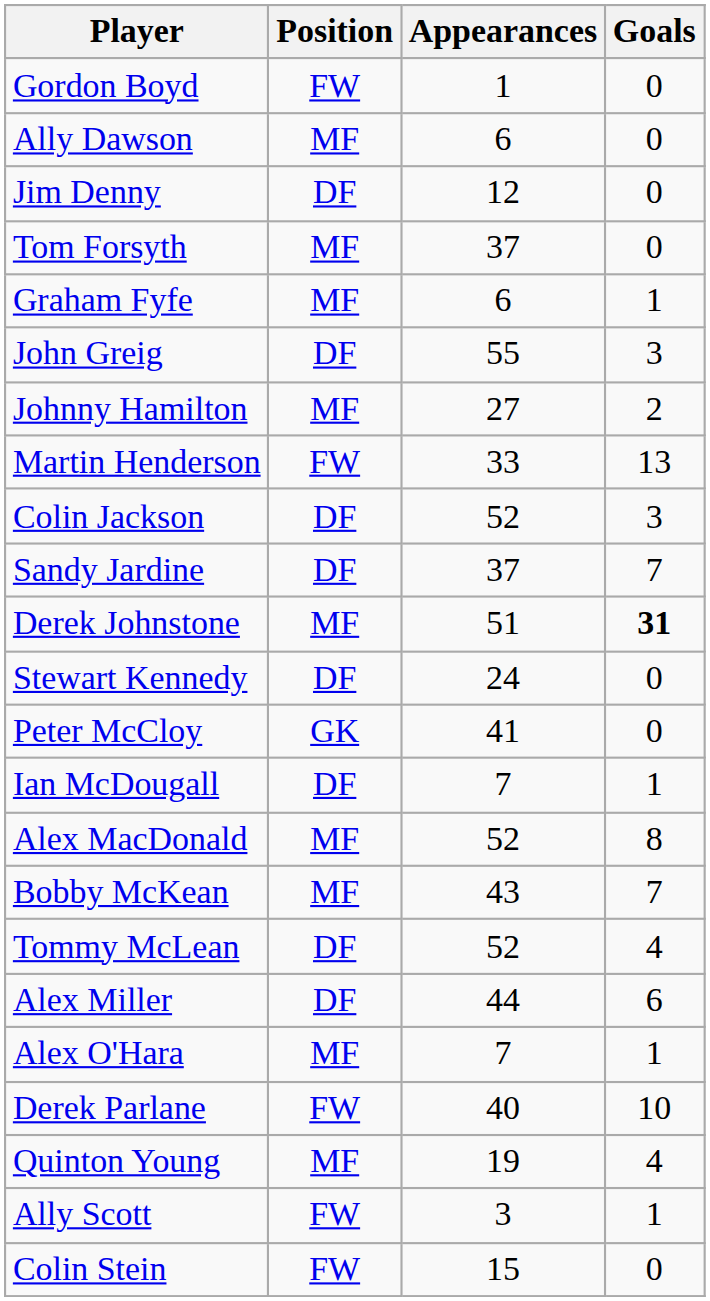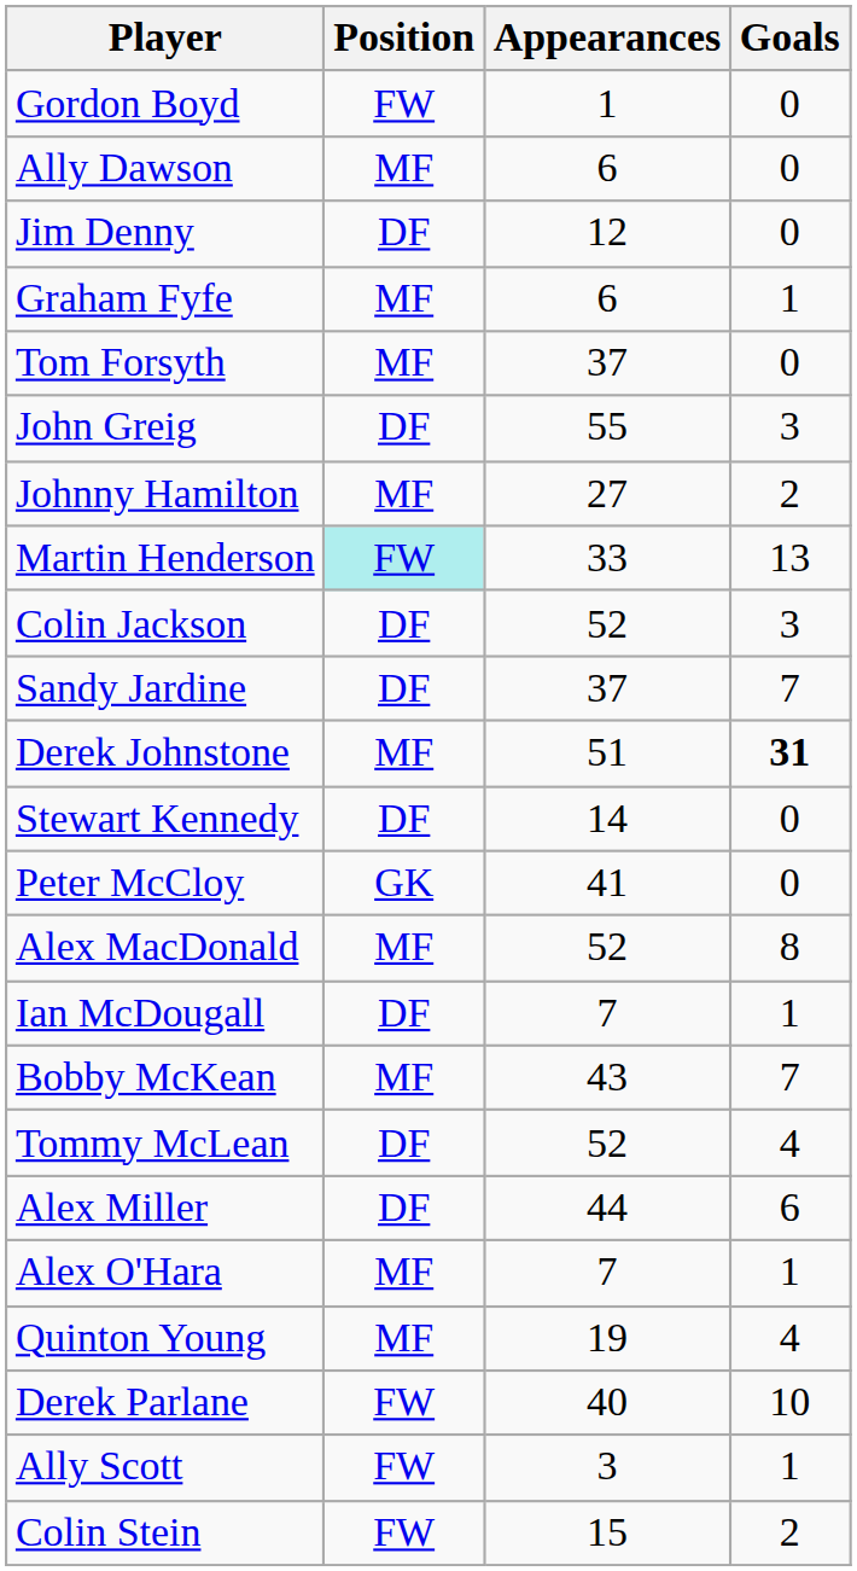 <table class="wikitable sortable" style="text-align: center;">
 <tr>
 <th>Player</th>
 <th>Position</th>
 <th>Appearances</th>
 <th>Goals</th>
 </tr>
 <tr>
 <td align="left"> <a href='#'>Gordon Boyd</a></td>
 <td><a href='#'>FW</a></td>
 <td>1</td>
 <td>0</td>
 </tr>
 <tr>
 <td align="left"> <a href='#'>Ally Dawson</a></td>
 <td><a href='#'>MF</a></td>
 <td>6</td>
 <td>0</td>
 </tr>
 <tr>
 <td align="left"> <a href='#'>Jim Denny</a></td>
 <td><a href='#'>DF</a></td>
 <td>12</td>
 <td>0</td>
 </tr>
 <tr>
+<td align="left"> <a href='#'>Graham Fyfe</a></td>
+<td><a href='#'>MF</a></td>
+<td>6</td>
+<td>1</td>
+</tr>
+<tr>
 <td align="left"> <a href='#'>Tom Forsyth</a></td>
 <td><a href='#'>MF</a></td>
 <td>37</td>
 <td>0</td>
-</tr>
-<tr>
-<td align="left"> <a href='#'>Graham Fyfe</a></td>
-<td><a href='#'>MF</a></td>
-<td>6</td>
-<td>1</td>
 </tr>
 <tr>
 <td align="left"> <a href='#'>John Greig</a></td>
 <td><a href='#'>DF</a></td>
 <td>55</td>
 <td>3</td>
 </tr>
 <tr>
 <td align="left"> <a href='#'>Johnny Hamilton</a></td>
 <td><a href='#'>MF</a></td>
 <td>27</td>
 <td>2</td>
 </tr>
 <tr>
 <td align="left"> <a href='#'>Martin Henderson</a></td>
-<td><a href='#'>FW</a></td>
+<td style="background: paleturquoise;"><a href='#'>FW</a></td>
 <td>33</td>
 <td>13</td>
 </tr>
 <tr>
 <td align="left"> <a href='#'>Colin Jackson</a></td>
 <td><a href='#'>DF</a></td>
 <td>52</td>
 <td>3</td>
 </tr>
 <tr>
 <td align="left"> <a href='#'>Sandy Jardine</a></td>
 <td><a href='#'>DF</a></td>
 <td>37</td>
 <td>7</td>
 </tr>
 <tr>
 <td align="left"> <a href='#'>Derek Johnstone</a></td>
 <td><a href='#'>MF</a></td>
 <td>51</td>
 <td><strong>31</strong></td>
 </tr>
 <tr>
 <td align="left"> <a href='#'>Stewart Kennedy</a></td>
 <td><a href='#'>DF</a></td>
-<td>24</td>
+<td>14</td>
 <td>0</td>
 </tr>
 <tr>
 <td align="left"> <a href='#'>Peter McCloy</a></td>
 <td><a href='#'>GK</a></td>
 <td>41</td>
 <td>0</td>
 </tr>
 <tr>
+<td align="left"> <a href='#'>Alex MacDonald</a></td>
+<td><a href='#'>MF</a></td>
+<td>52</td>
+<td>8</td>
+</tr>
+<tr>
 <td align="left"> <a href='#'>Ian McDougall</a></td>
 <td><a href='#'>DF</a></td>
 <td>7</td>
 <td>1</td>
-</tr>
-<tr>
-<td align="left"> <a href='#'>Alex MacDonald</a></td>
-<td><a href='#'>MF</a></td>
-<td>52</td>
-<td>8</td>
 </tr>
 <tr>
 <td align="left"> <a href='#'>Bobby McKean</a></td>
 <td><a href='#'>MF</a></td>
 <td>43</td>
 <td>7</td>
 </tr>
 <tr>
 <td align="left"> <a href='#'>Tommy McLean</a></td>
 <td><a href='#'>DF</a></td>
 <td>52</td>
 <td>4</td>
 </tr>
 <tr>
 <td align="left"> <a href='#'>Alex Miller</a></td>
 <td><a href='#'>DF</a></td>
 <td>44</td>
 <td>6</td>
 </tr>
 <tr>
 <td align="left"> <a href='#'>Alex O'Hara</a></td>
 <td><a href='#'>MF</a></td>
 <td>7</td>
 <td>1</td>
 </tr>
 <tr>
+<td align="left"> <a href='#'>Quinton Young</a></td>
+<td><a href='#'>MF</a></td>
+<td>19</td>
+<td>4</td>
+</tr>
+<tr>
 <td align="left"> <a href='#'>Derek Parlane</a></td>
 <td><a href='#'>FW</a></td>
 <td>40</td>
 <td>10</td>
-</tr>
-<tr>
-<td align="left"> <a href='#'>Quinton Young</a></td>
-<td><a href='#'>MF</a></td>
-<td>19</td>
-<td>4</td>
 </tr>
 <tr>
 <td align="left"> <a href='#'>Ally Scott</a></td>
 <td><a href='#'>FW</a></td>
 <td>3</td>
 <td>1</td>
 </tr>
 <tr>
 <td align="left"> <a href='#'>Colin Stein</a></td>
 <td><a href='#'>FW</a></td>
 <td>15</td>
-<td>0</td>
+<td>2</td>
 </tr>
 </table>
